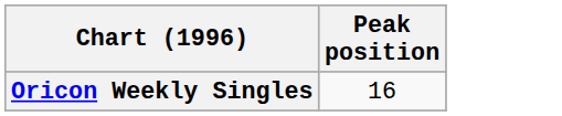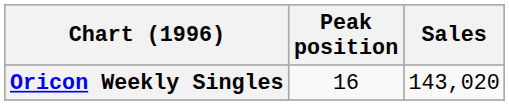 <table class="wikitable sortable plainrowheaders">
 <tr>
 <th scope="col">Chart (1996)</th>
 <th scope="col">Peak<br>position</th>
+<th scope="col">Sales</th>
 </tr>
 <tr>
 <th scope="row"><a href='#'>Oricon</a> Weekly Singles</th>
 <td align="center">16</td>
+<td align="center">143,020</td>
 </tr>
 </table>
